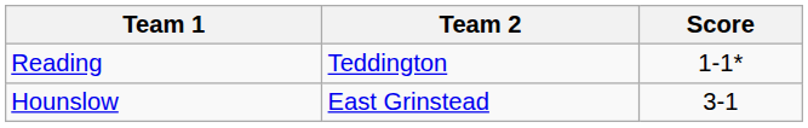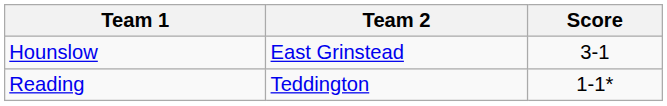 <table class="wikitable" style="font-size: 100%">
 <tr>
 <th width=200>Team 1</th>
 <th width=200>Team 2</th>
 <th width=100>Score</th>
 </tr>
 <tr>
+<td><a href='#'>Hounslow</a></td>
+<td><a href='#'>East Grinstead</a></td>
+<td align=center>3-1</td>
+</tr>
+<tr>
 <td><a href='#'>Reading</a></td>
 <td><a href='#'>Teddington</a></td>
 <td align=center>1-1*</td>
 </tr>
-<tr>
-<td><a href='#'>Hounslow</a></td>
-<td><a href='#'>East Grinstead</a></td>
-<td align=center>3-1</td>
-</tr>
 </table>
